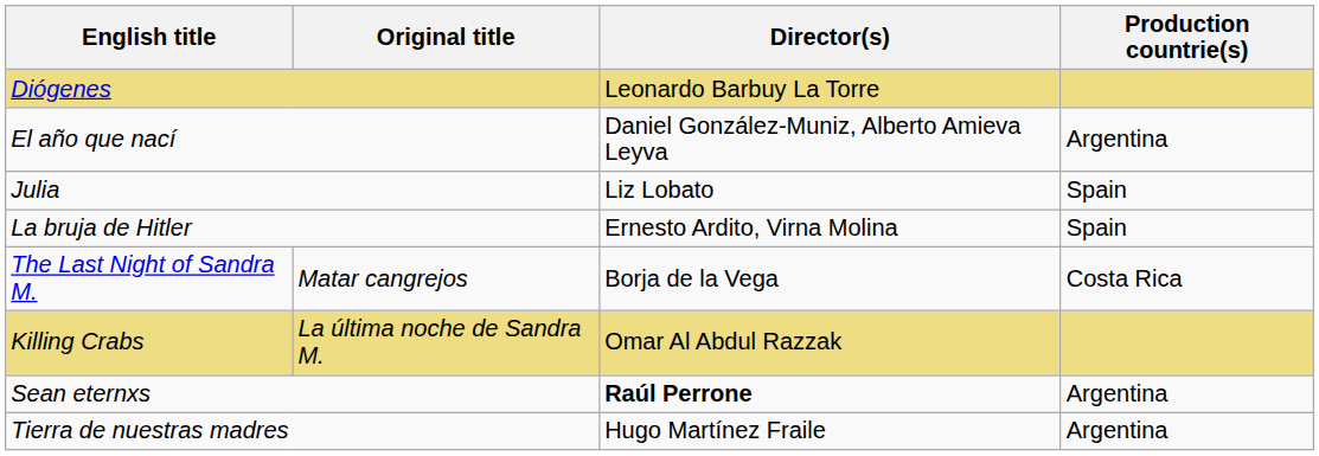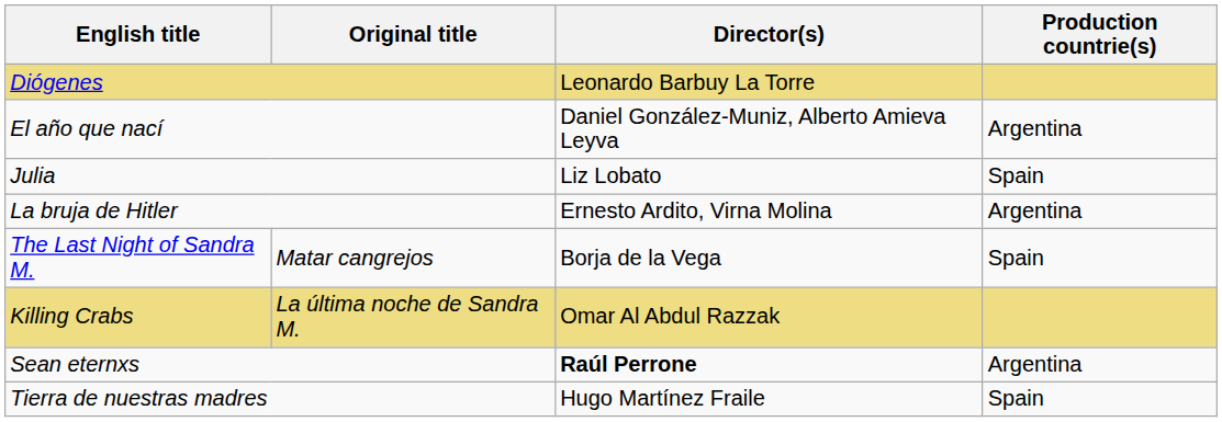 <table class="sortable wikitable" style="width:100%; margin-bottom:4px" cellpadding="5">
 <tr>
 <th scope="col">English title</th>
 <th scope="col">Original title</th>
 <th scope="col">Director(s)</th>
 <th scope="col">Production countrie(s)</th>
 </tr>
 <tr style="background:#EEDD82">
 <td colspan = "2"><a href='#'><em>Diógenes</em></a></td>
 <td>Leonardo Barbuy La Torre</td>
 <td></td>
 </tr>
 <tr>
 <td colspan = "2"><em>El año que nací</em></td>
 <td>Daniel González-Muniz, Alberto Amieva Leyva</td>
 <td>Argentina</td>
 </tr>
 <tr>
 <td colspan = "2"><em>Julia</em></td>
 <td>Liz Lobato</td>
 <td>Spain</td>
 </tr>
 <tr>
 <td colspan = "2"><em>La bruja de Hitler</em></td>
 <td>Ernesto Ardito, Virna Molina</td>
-<td>Spain</td>
+<td>Argentina</td>
 </tr>
 <tr>
 <td><em><a href='#'>The Last Night of Sandra M.</a></em></td>
 <td><em>Matar cangrejos</em></td>
 <td>Borja de la Vega</td>
-<td>Costa Rica</td>
+<td>Spain</td>
 </tr>
 <tr style="background:#EEDD82">
 <td><em>Killing Crabs</em></td>
 <td><em>La última noche de Sandra M.</em></td>
 <td>Omar Al Abdul Razzak</td>
 <td></td>
 </tr>
 <tr>
 <td colspan = "2"><em>Sean eternxs</em></td>
 <td><strong>Raúl Perrone</strong></td>
 <td>Argentina</td>
 </tr>
 <tr>
 <td colspan = "2"><em>Tierra de nuestras madres</em></td>
 <td>Hugo Martínez Fraile</td>
-<td>Argentina</td>
+<td>Spain</td>
 </tr>
 </table>
